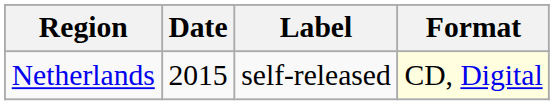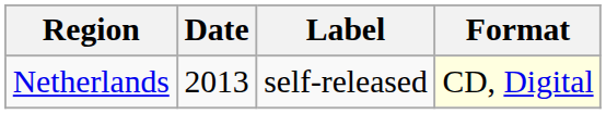 <table class="wikitable">
 <tr>
 <th>Region</th>
 <th>Date</th>
 <th>Label</th>
 <th>Format</th>
 </tr>
 <tr>
 <td><a href='#'>Netherlands</a></td>
-<td>2015</td>
+<td>2013</td>
 <td>self-released</td>
 <td style="background: lightyellow;">CD, <a href='#'>Digital</a></td>
 </tr>
 </table>
